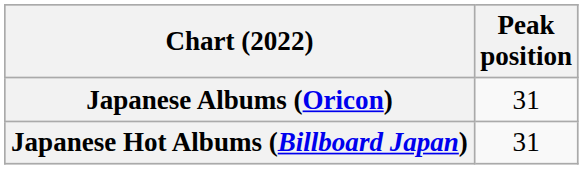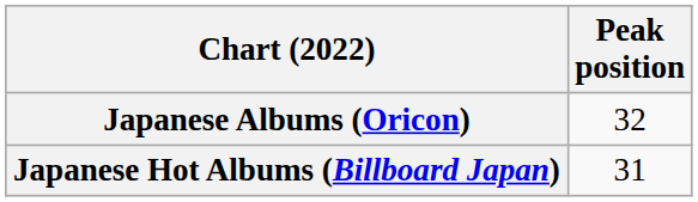 <table class="wikitable sortable plainrowheaders">
 <tr>
 <th>Chart (2022)</th>
 <th>Peak<br>position</th>
 </tr>
 <tr>
 <th scope="row">Japanese Albums (<a href='#'>Oricon</a>)</th>
-<td align="center">31</td>
+<td align="center">32</td>
 </tr>
 <tr>
 <th scope="row">Japanese Hot Albums (<em><a href='#'>Billboard Japan</a></em>)</th>
 <td align="center">31</td>
 </tr>
 </table>
